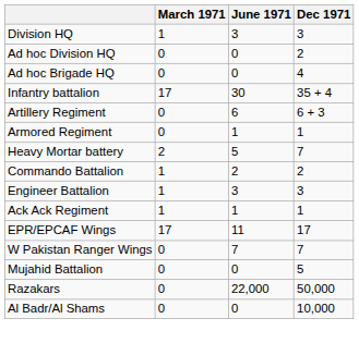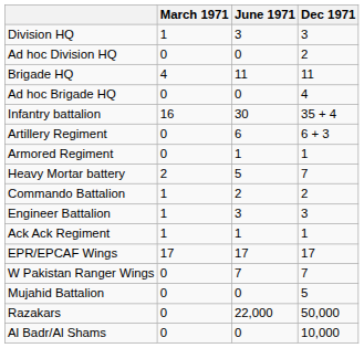 <table class="wikitable">
 <tr>
 <th></th>
 <th>March 1971</th>
 <th>June 1971</th>
 <th>Dec 1971</th>
 </tr>
 <tr>
 <td>Division HQ</td>
 <td>1</td>
 <td>3</td>
 <td>3</td>
 </tr>
 <tr>
 <td>Ad hoc Division HQ</td>
 <td>0</td>
 <td>0</td>
 <td>2</td>
 </tr>
 <tr>
+<td>Brigade HQ</td>
+<td>4</td>
+<td>11</td>
+<td>11</td>
+</tr>
+<tr>
 <td>Ad hoc Brigade HQ</td>
 <td>0</td>
 <td>0</td>
 <td>4</td>
 </tr>
 <tr>
 <td>Infantry battalion</td>
-<td>17</td>
+<td>16</td>
 <td>30</td>
 <td>35 + 4</td>
 </tr>
 <tr>
 <td>Artillery Regiment</td>
 <td>0</td>
 <td>6</td>
 <td>6 + 3</td>
 </tr>
 <tr>
 <td>Armored Regiment</td>
 <td>0</td>
 <td>1</td>
 <td>1</td>
 </tr>
 <tr>
 <td>Heavy Mortar battery</td>
 <td>2</td>
 <td>5</td>
 <td>7</td>
 </tr>
 <tr>
 <td>Commando Battalion</td>
 <td>1</td>
 <td>2</td>
 <td>2</td>
 </tr>
 <tr>
 <td>Engineer Battalion</td>
 <td>1</td>
 <td>3</td>
 <td>3</td>
 </tr>
 <tr>
 <td>Ack Ack Regiment</td>
 <td>1</td>
 <td>1</td>
 <td>1</td>
 </tr>
 <tr>
 <td>EPR/EPCAF Wings</td>
 <td>17</td>
-<td>11</td>
+<td>17</td>
 <td>17</td>
 </tr>
 <tr>
 <td>W Pakistan Ranger Wings</td>
 <td>0</td>
 <td>7</td>
 <td>7</td>
 </tr>
 <tr>
 <td>Mujahid Battalion</td>
 <td>0</td>
 <td>0</td>
 <td>5</td>
 </tr>
 <tr>
 <td>Razakars</td>
 <td>0</td>
 <td>22,000</td>
 <td>50,000</td>
 </tr>
 <tr>
 <td>Al Badr/Al Shams</td>
 <td>0</td>
 <td>0</td>
 <td>10,000</td>
 </tr>
 </table>
